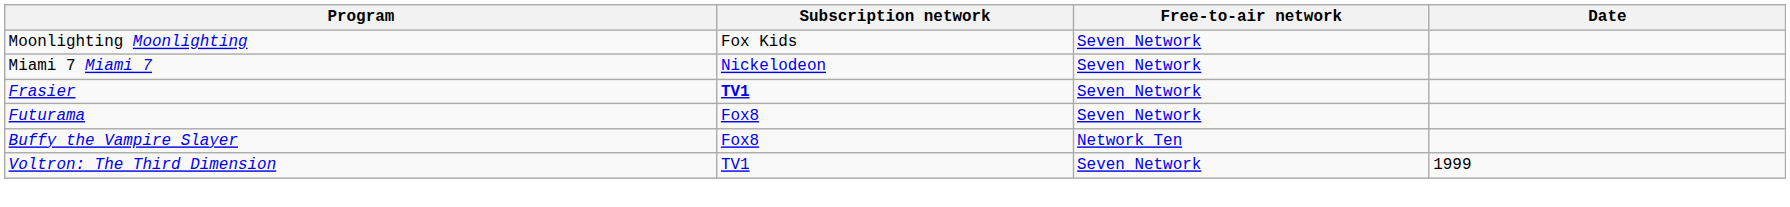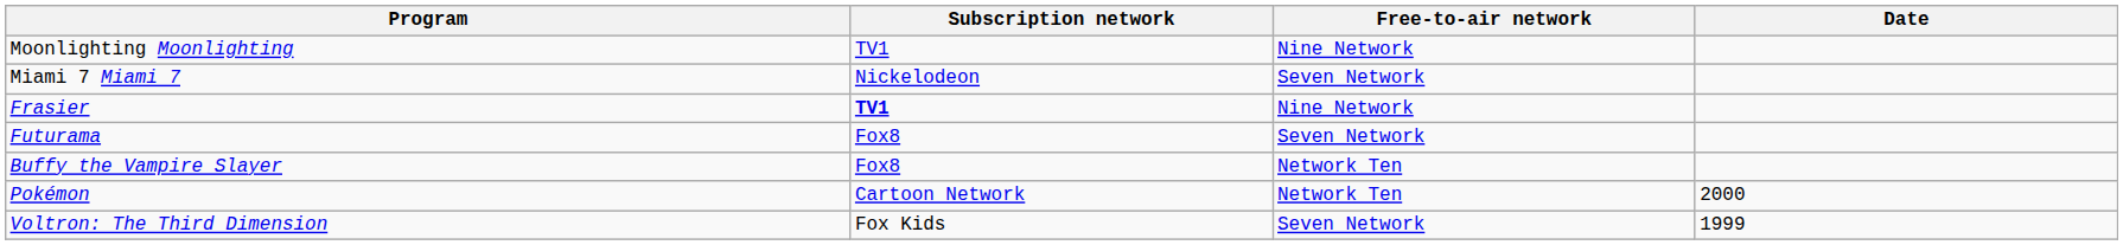 <table class="wikitable sortable" width="100%" style="font-size:87%;">
 <tr bgcolor="#efefef">
 <th width=40%>Program</th>
 <th width=20%>Subscription network</th>
 <th width=20%>Free-to-air network</th>
 <th width=20%>Date</th>
 </tr>
 <tr>
 <td><span>Moonlighting</span>  <em><a href='#'>Moonlighting</a></em></td>
-<td>Fox Kids</td>
-<td><a href='#'>Seven Network</a></td>
+<td><a href='#'>TV1</a></td>
+<td><a href='#'>Nine Network</a></td>
 <td></td>
 </tr>
 <tr>
 <td><span>Miami 7</span>  <em><a href='#'>Miami 7</a></em></td>
 <td><a href='#'>Nickelodeon</a></td>
 <td><a href='#'>Seven Network</a></td>
 <td></td>
 </tr>
 <tr>
 <td> <em><a href='#'>Frasier</a></em></td>
 <td><strong><a href='#'>TV1</a></strong></td>
-<td><a href='#'>Seven Network</a></td>
+<td><a href='#'>Nine Network</a></td>
 <td></td>
 </tr>
 <tr>
 <td> <em><a href='#'>Futurama</a></em></td>
 <td><a href='#'>Fox8</a></td>
 <td><a href='#'>Seven Network</a></td>
 <td></td>
 </tr>
 <tr>
 <td> <em><a href='#'>Buffy the Vampire Slayer</a></em></td>
 <td><a href='#'>Fox8</a></td>
 <td><a href='#'>Network Ten</a></td>
 <td></td>
 </tr>
 <tr>
+<td> <em><a href='#'>Pokémon</a></em></td>
+<td><a href='#'>Cartoon Network</a></td>
+<td><a href='#'>Network Ten</a></td>
+<td>2000</td>
+</tr>
+<tr>
 <td> <em><a href='#'>Voltron: The Third Dimension</a></em></td>
-<td><a href='#'>TV1</a></td>
+<td>Fox Kids</td>
 <td><a href='#'>Seven Network</a></td>
 <td>1999</td>
 </tr>
 </table>
